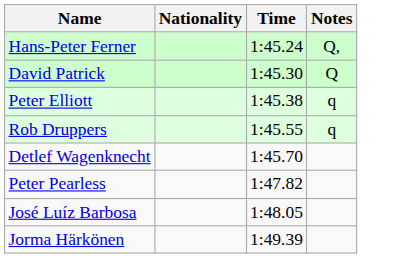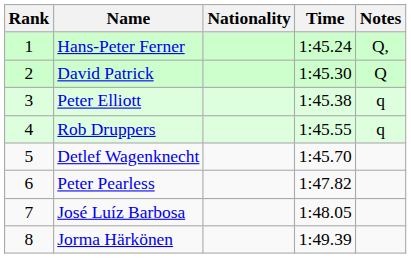 <table class="wikitable sortable" style="text-align:center">
 <tr>
+<th>Rank</th>
 <th>Name</th>
 <th>Nationality</th>
 <th>Time</th>
 <th>Notes</th>
 </tr>
 <tr style="background:#ccffcc;">
+<td align="center">1</td>
 <td align=left><a href='#'>Hans-Peter Ferner</a></td>
 <td align=left></td>
 <td align="center">1:45.24</td>
 <td>Q, </td>
 </tr>
 <tr style="background:#ccffcc;">
+<td align="center">2</td>
 <td align=left><a href='#'>David Patrick</a></td>
 <td align=left></td>
 <td align="center">1:45.30</td>
 <td>Q</td>
 </tr>
 <tr style="background:#ddffdd;">
+<td align="center">3</td>
 <td align=left><a href='#'>Peter Elliott</a></td>
 <td align=left></td>
 <td align="center">1:45.38</td>
 <td>q</td>
 </tr>
 <tr style="background:#ddffdd;">
+<td align="center">4</td>
 <td align=left><a href='#'>Rob Druppers</a></td>
 <td align=left></td>
 <td align="center">1:45.55</td>
 <td>q</td>
 </tr>
 <tr>
+<td align="center">5</td>
 <td align=left><a href='#'>Detlef Wagenknecht</a></td>
 <td align=left></td>
 <td align="center">1:45.70</td>
 <td></td>
 </tr>
 <tr>
+<td align="center">6</td>
 <td align=left><a href='#'>Peter Pearless</a></td>
 <td align=left></td>
 <td align="center">1:47.82</td>
 <td></td>
 </tr>
 <tr>
+<td align="center">7</td>
 <td align=left><a href='#'>José Luíz Barbosa</a></td>
 <td align=left></td>
 <td align="center">1:48.05</td>
 <td></td>
 </tr>
 <tr>
+<td align="center">8</td>
 <td align=left><a href='#'>Jorma Härkönen</a></td>
 <td align=left></td>
 <td align="center">1:49.39</td>
 <td></td>
 </tr>
 </table>
